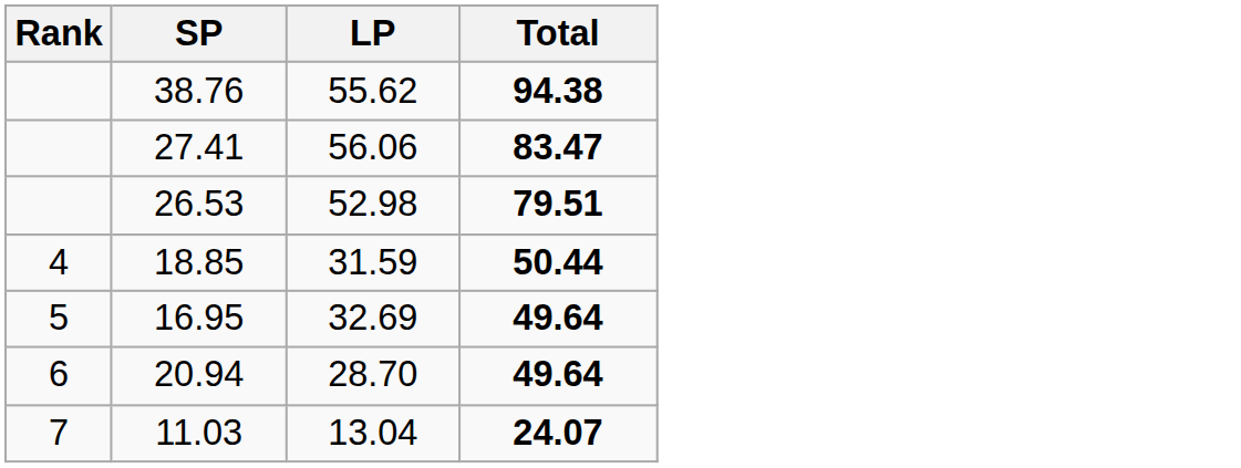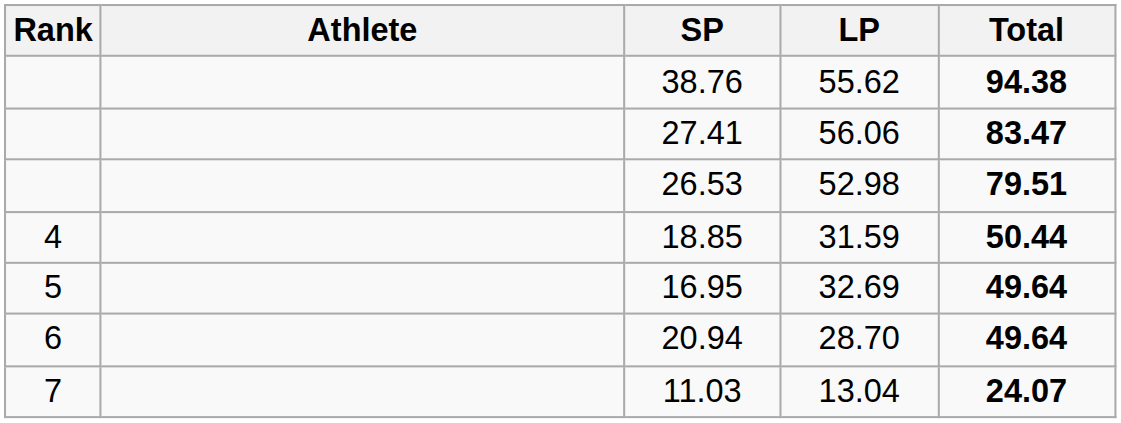 <table class=wikitable style="text-align:center">
 <tr>
 <th width=40>Rank</th>
+<th width=250>Athlete</th>
 <th width=70>SP</th>
 <th width=70>LP</th>
 <th width=80>Total</th>
 </tr>
 <tr>
 <td></td>
+<td align=left></td>
 <td>38.76</td>
 <td>55.62</td>
 <td><strong>94.38</strong></td>
 </tr>
 <tr>
 <td></td>
+<td align=left></td>
 <td>27.41</td>
 <td>56.06</td>
 <td><strong>83.47</strong></td>
 </tr>
 <tr>
 <td></td>
+<td align=left></td>
 <td>26.53</td>
 <td>52.98</td>
 <td><strong>79.51</strong></td>
 </tr>
 <tr>
 <td>4</td>
+<td align=left></td>
 <td>18.85</td>
 <td>31.59</td>
 <td><strong>50.44</strong></td>
 </tr>
 <tr>
 <td>5</td>
+<td align=left></td>
 <td>16.95</td>
 <td>32.69</td>
 <td><strong>49.64</strong></td>
 </tr>
 <tr>
 <td>6</td>
+<td align=left></td>
 <td>20.94</td>
 <td>28.70</td>
 <td><strong>49.64</strong></td>
 </tr>
 <tr>
 <td>7</td>
+<td align=left></td>
 <td>11.03</td>
 <td>13.04</td>
 <td><strong>24.07</strong></td>
 </tr>
 </table>
